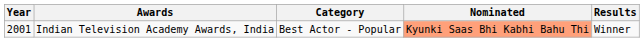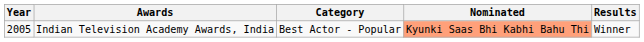 <table class="wikitable sortable">
 <tr>
 <th>Year</th>
 <th>Awards</th>
 <th>Category</th>
 <th>Nominated</th>
 <th>Results</th>
 </tr>
 <tr>
-<td>2001</td>
+<td>2005</td>
 <td>Indian Television Academy Awards, India</td>
 <td>Best Actor - Popular</td>
 <td style="background: lightsalmon;">Kyunki Saas Bhi Kabhi Bahu Thi</td>
 <td>Winner</td>
 </tr>
 </table>
